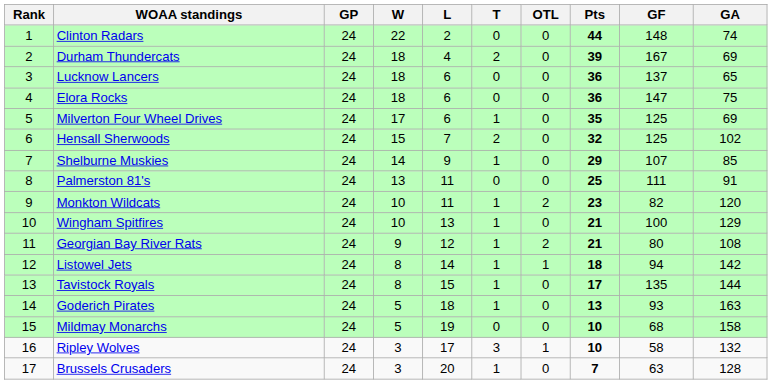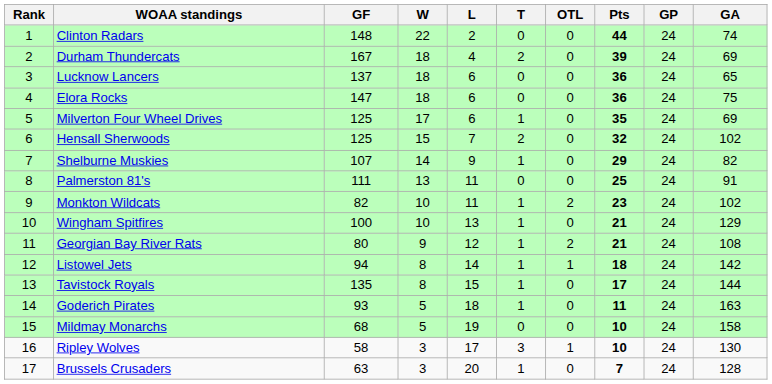 <table class="wikitable" style="text-align:center" width:50em">
 <tr>
 <th bgcolor="#DDDDFF" width="5%">Rank</th>
 <th bgcolor="#DDDDFF" width="27.5%">WOAA standings</th>
-<th bgcolor="#DDDDFF" width="5%">GP</th>
+<th bgcolor="#DDDDFF" width="7.5%">GF</th>
 <th bgcolor="#DDDDFF" width="5%">W</th>
 <th bgcolor="#DDDDFF" width="5%">L</th>
 <th bgcolor="#DDDDFF" width="5%">T</th>
 <th bgcolor="#DDDDFF" width="5%">OTL</th>
 <th bgcolor="#DDDDFF" width="5%">Pts</th>
-<th bgcolor="#DDDDFF" width="7.5%">GF</th>
+<th bgcolor="#DDDDFF" width="5%">GP</th>
 <th bgcolor="#DDDDFF" width="7.5%">GA</th>
 </tr>
 <tr bgcolor="#bbffbb">
 <td>1</td>
 <td align=left><a href='#'>Clinton Radars</a></td>
-<td>24</td>
+<td>148</td>
 <td>22</td>
 <td>2</td>
 <td>0</td>
 <td>0</td>
 <td><strong>44</strong></td>
-<td>148</td>
+<td>24</td>
 <td>74</td>
 </tr>
 <tr bgcolor="#bbffbb">
 <td>2</td>
 <td align=left><a href='#'>Durham Thundercats</a></td>
-<td>24</td>
+<td>167</td>
 <td>18</td>
 <td>4</td>
 <td>2</td>
 <td>0</td>
 <td><strong>39</strong></td>
-<td>167</td>
+<td>24</td>
 <td>69</td>
 </tr>
 <tr bgcolor="#bbffbb">
 <td>3</td>
 <td align=left><a href='#'>Lucknow Lancers</a></td>
-<td>24</td>
+<td>137</td>
 <td>18</td>
 <td>6</td>
 <td>0</td>
 <td>0</td>
 <td><strong>36</strong></td>
-<td>137</td>
+<td>24</td>
 <td>65</td>
 </tr>
 <tr bgcolor="#bbffbb">
 <td>4</td>
 <td align=left><a href='#'>Elora Rocks</a></td>
-<td>24</td>
+<td>147</td>
 <td>18</td>
 <td>6</td>
 <td>0</td>
 <td>0</td>
 <td><strong>36</strong></td>
-<td>147</td>
+<td>24</td>
 <td>75</td>
 </tr>
 <tr bgcolor="#bbffbb">
 <td>5</td>
 <td align=left><a href='#'>Milverton Four Wheel Drives</a></td>
-<td>24</td>
+<td>125</td>
 <td>17</td>
 <td>6</td>
 <td>1</td>
 <td>0</td>
 <td><strong>35</strong></td>
-<td>125</td>
+<td>24</td>
 <td>69</td>
 </tr>
 <tr bgcolor="#bbffbb">
 <td>6</td>
 <td align=left><a href='#'>Hensall Sherwoods</a></td>
-<td>24</td>
+<td>125</td>
 <td>15</td>
 <td>7</td>
 <td>2</td>
 <td>0</td>
 <td><strong>32</strong></td>
-<td>125</td>
+<td>24</td>
 <td>102</td>
 </tr>
 <tr bgcolor="#bbffbb">
 <td>7</td>
 <td align=left><a href='#'>Shelburne Muskies</a></td>
-<td>24</td>
+<td>107</td>
 <td>14</td>
 <td>9</td>
 <td>1</td>
 <td>0</td>
 <td><strong>29</strong></td>
-<td>107</td>
-<td>85</td>
+<td>24</td>
+<td>82</td>
 </tr>
 <tr bgcolor="#bbffbb">
 <td>8</td>
 <td align=left><a href='#'>Palmerston 81's</a></td>
-<td>24</td>
+<td>111</td>
 <td>13</td>
 <td>11</td>
 <td>0</td>
 <td>0</td>
 <td><strong>25</strong></td>
-<td>111</td>
+<td>24</td>
 <td>91</td>
 </tr>
 <tr bgcolor="#bbffbb">
 <td>9</td>
 <td align=left><a href='#'>Monkton Wildcats</a></td>
-<td>24</td>
+<td>82</td>
 <td>10</td>
 <td>11</td>
 <td>1</td>
 <td>2</td>
 <td><strong>23</strong></td>
-<td>82</td>
-<td>120</td>
+<td>24</td>
+<td>102</td>
 </tr>
 <tr bgcolor="#bbffbb">
 <td>10</td>
 <td align=left><a href='#'>Wingham Spitfires</a></td>
-<td>24</td>
+<td>100</td>
 <td>10</td>
 <td>13</td>
 <td>1</td>
 <td>0</td>
 <td><strong>21</strong></td>
-<td>100</td>
+<td>24</td>
 <td>129</td>
 </tr>
 <tr bgcolor="#bbffbb">
 <td>11</td>
 <td align=left><a href='#'>Georgian Bay River Rats</a></td>
-<td>24</td>
+<td>80</td>
 <td>9</td>
 <td>12</td>
 <td>1</td>
 <td>2</td>
 <td><strong>21</strong></td>
-<td>80</td>
+<td>24</td>
 <td>108</td>
 </tr>
 <tr bgcolor="#bbffbb">
 <td>12</td>
 <td align=left><a href='#'>Listowel Jets</a></td>
-<td>24</td>
+<td>94</td>
 <td>8</td>
 <td>14</td>
 <td>1</td>
 <td>1</td>
 <td><strong>18</strong></td>
-<td>94</td>
+<td>24</td>
 <td>142</td>
 </tr>
 <tr bgcolor="#bbffbb">
 <td>13</td>
 <td align=left><a href='#'>Tavistock Royals</a></td>
-<td>24</td>
+<td>135</td>
 <td>8</td>
 <td>15</td>
 <td>1</td>
 <td>0</td>
 <td><strong>17</strong></td>
-<td>135</td>
+<td>24</td>
 <td>144</td>
 </tr>
 <tr bgcolor="#bbffbb">
 <td>14</td>
 <td align=left><a href='#'>Goderich Pirates</a></td>
-<td>24</td>
+<td>93</td>
 <td>5</td>
 <td>18</td>
 <td>1</td>
 <td>0</td>
-<td><strong>13</strong></td>
-<td>93</td>
+<td><strong>11</strong></td>
+<td>24</td>
 <td>163</td>
 </tr>
 <tr bgcolor="#bbffbb">
 <td>15</td>
 <td align=left><a href='#'>Mildmay Monarchs</a></td>
-<td>24</td>
+<td>68</td>
 <td>5</td>
 <td>19</td>
 <td>0</td>
 <td>0</td>
 <td><strong>10</strong></td>
-<td>68</td>
+<td>24</td>
 <td>158</td>
 </tr>
 <tr>
 <td>16</td>
 <td align=left><a href='#'>Ripley Wolves</a></td>
-<td>24</td>
+<td>58</td>
 <td>3</td>
 <td>17</td>
 <td>3</td>
 <td>1</td>
 <td><strong>10</strong></td>
-<td>58</td>
-<td>132</td>
+<td>24</td>
+<td>130</td>
 </tr>
 <tr>
 <td>17</td>
 <td align=left><a href='#'>Brussels Crusaders</a></td>
-<td>24</td>
+<td>63</td>
 <td>3</td>
 <td>20</td>
 <td>1</td>
 <td>0</td>
 <td><strong>7</strong></td>
-<td>63</td>
+<td>24</td>
 <td>128</td>
 </tr>
 </table>
